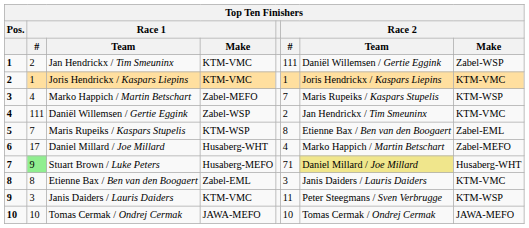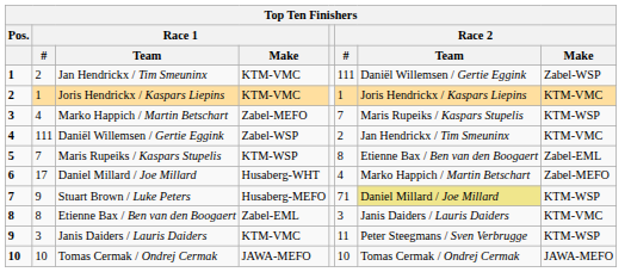 <table class="wikitable" style="font-size: 85%;">
 <tr>
 <th colspan=8>Top Ten Finishers</th>
 </tr>
 <tr>
 <th>Pos.</th>
 <th colspan=3>Race 1</th>
 <th></th>
 <th colspan=3>Race 2</th>
 </tr>
 <tr>
 <th></th>
 <th>#</th>
 <th>Team</th>
 <th>Make</th>
 <th></th>
 <th>#</th>
 <th>Team</th>
 <th>Make</th>
 </tr>
 <tr>
 <td><strong>1</strong></td>
 <td>2</td>
 <td> Jan Hendrickx / <em>Tim Smeuninx</em></td>
 <td>KTM-VMC</td>
 <td></td>
 <td>111</td>
 <td> Daniël Willemsen / <em>Gertie Eggink</em></td>
 <td>Zabel-WSP</td>
 </tr>
 <tr>
 <td><strong>2</strong></td>
 <td style="background:#ffdf9f;">1</td>
 <td style="background:#ffdf9f;"> Joris Hendrickx / <em>Kaspars Liepins</em></td>
 <td style="background:#ffdf9f;">KTM-VMC</td>
 <td></td>
 <td style="background:#ffdf9f;">1</td>
 <td style="background:#ffdf9f;"> Joris Hendrickx / <em>Kaspars Liepins</em></td>
 <td style="background:#ffdf9f;">KTM-VMC</td>
 </tr>
 <tr>
 <td><strong>3</strong></td>
 <td>4</td>
 <td> Marko Happich / <em>Martin Betschart</em></td>
 <td>Zabel-MEFO</td>
 <td></td>
 <td>7</td>
 <td> Maris Rupeiks / <em>Kaspars Stupelis</em></td>
 <td>KTM-WSP</td>
 </tr>
 <tr>
 <td><strong>4</strong></td>
 <td>111</td>
 <td> Daniël Willemsen / <em>Gertie Eggink</em></td>
 <td>Zabel-WSP</td>
 <td></td>
 <td>2</td>
 <td> Jan Hendrickx / <em>Tim Smeuninx</em></td>
 <td>KTM-VMC</td>
 </tr>
 <tr>
 <td><strong>5</strong></td>
 <td>7</td>
 <td> Maris Rupeiks / <em>Kaspars Stupelis</em></td>
 <td>KTM-WSP</td>
 <td></td>
 <td>8</td>
 <td> Etienne Bax / <em>Ben van den Boogaert</em></td>
 <td>Zabel-EML</td>
 </tr>
 <tr>
 <td><strong>6</strong></td>
 <td>17</td>
 <td> Daniel Millard / <em>Joe Millard</em></td>
 <td>Husaberg-WHT</td>
 <td></td>
 <td>4</td>
 <td> Marko Happich / <em>Martin Betschart</em></td>
 <td>Zabel-MEFO</td>
 </tr>
 <tr>
 <td><strong>7</strong></td>
-<td style="background: lightgreen;">9</td>
+<td>9</td>
 <td> Stuart Brown / <em>Luke Peters</em></td>
 <td>Husaberg-MEFO</td>
 <td></td>
 <td>71</td>
 <td style="background: khaki;"> Daniel Millard / <em>Joe Millard</em></td>
-<td>Husaberg-WHT</td>
+<td>KTM-WSP</td>
 </tr>
 <tr>
 <td><strong>8</strong></td>
 <td>8</td>
 <td> Etienne Bax / <em>Ben van den Boogaert</em></td>
 <td>Zabel-EML</td>
 <td></td>
 <td>3</td>
 <td> Janis Daiders / <em>Lauris Daiders</em></td>
 <td>KTM-VMC</td>
 </tr>
 <tr>
 <td><strong>9</strong></td>
 <td>3</td>
 <td> Janis Daiders / <em>Lauris Daiders</em></td>
 <td>KTM-VMC</td>
 <td></td>
 <td>11</td>
 <td> Peter Steegmans / <em>Sven Verbrugge</em></td>
 <td>KTM-WSP</td>
 </tr>
 <tr>
 <td><strong>10</strong></td>
 <td>10</td>
 <td> Tomas Cermak / <em>Ondrej Cermak</em></td>
 <td>JAWA-MEFO</td>
 <td></td>
 <td>10</td>
 <td> Tomas Cermak / <em>Ondrej Cermak</em></td>
 <td>JAWA-MEFO</td>
 </tr>
 </table>
